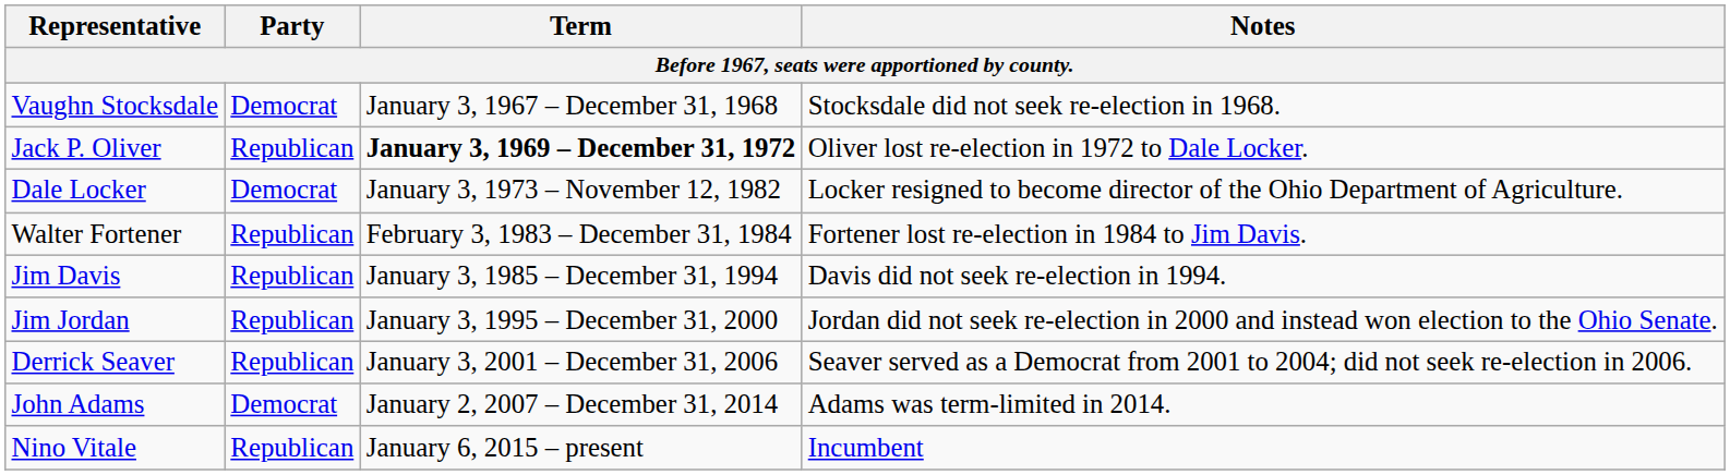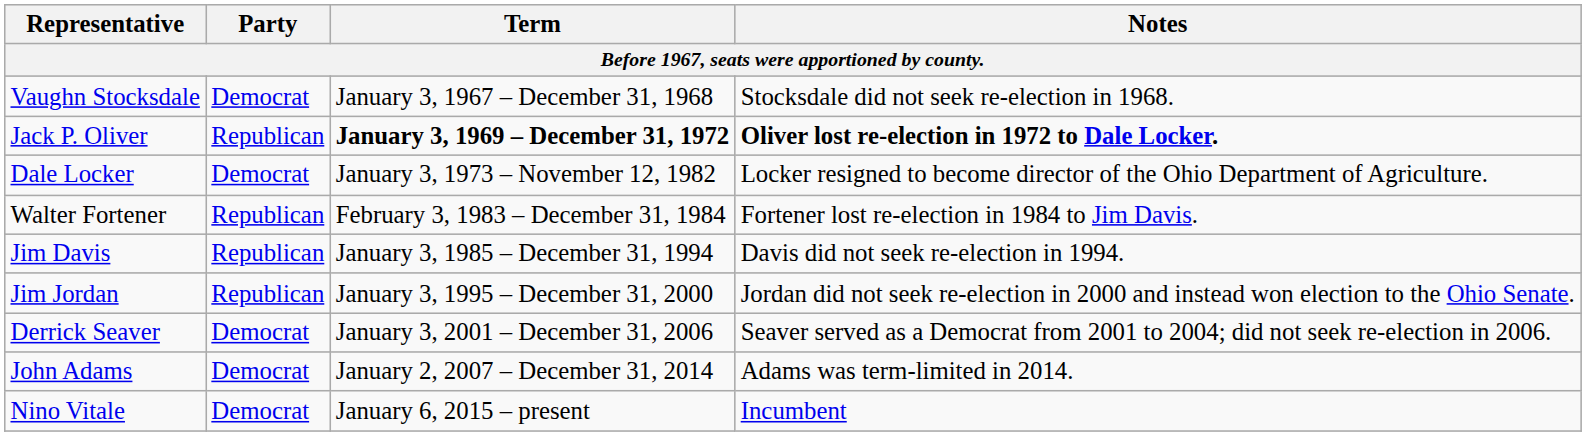 <table class=wikitable>
 <tr valign=bottom>
 <th>Representative</th>
 <th>Party</th>
 <th>Term</th>
 <th>Notes</th>
 </tr>
 <tr>
 <th colspan=5 style="font-size: 80%;"><em>Before 1967, seats were apportioned by county.</em></th>
 </tr>
 <tr>
 <td><a href='#'>Vaughn Stocksdale</a></td>
 <td><a href='#'>Democrat</a></td>
 <td>January 3, 1967 – December 31, 1968</td>
 <td>Stocksdale did not seek re-election in 1968.</td>
 </tr>
 <tr>
 <td><a href='#'>Jack P. Oliver</a></td>
 <td><a href='#'>Republican</a></td>
 <td><strong>January 3, 1969 – December 31, 1972</strong></td>
-<td>Oliver lost re-election in 1972 to <a href='#'>Dale Locker</a>.</td>
+<td><strong>Oliver lost re-election in 1972 to <a href='#'>Dale Locker</a>.</strong></td>
 </tr>
 <tr>
 <td><a href='#'>Dale Locker</a></td>
 <td><a href='#'>Democrat</a></td>
 <td>January 3, 1973 – November 12, 1982</td>
 <td>Locker resigned to become director of the Ohio Department of Agriculture.</td>
 </tr>
 <tr>
 <td>Walter Fortener</td>
 <td><a href='#'>Republican</a></td>
 <td>February 3, 1983 – December 31, 1984</td>
 <td>Fortener lost re-election in 1984 to <a href='#'>Jim Davis</a>.</td>
 </tr>
 <tr>
 <td><a href='#'>Jim Davis</a></td>
 <td><a href='#'>Republican</a></td>
 <td>January 3, 1985 – December 31, 1994</td>
 <td>Davis did not seek re-election in 1994.</td>
 </tr>
 <tr>
 <td><a href='#'>Jim Jordan</a></td>
 <td><a href='#'>Republican</a></td>
 <td>January 3, 1995 – December 31, 2000</td>
 <td>Jordan did not seek re-election in 2000 and instead won election to the <a href='#'>Ohio Senate</a>.</td>
 </tr>
 <tr>
 <td><a href='#'>Derrick Seaver</a></td>
-<td><a href='#'>Republican</a></td>
+<td><a href='#'>Democrat</a></td>
 <td>January 3, 2001 – December 31, 2006</td>
 <td>Seaver served as a Democrat from 2001 to 2004; did not seek re-election in 2006.</td>
 </tr>
 <tr>
 <td><a href='#'>John Adams</a></td>
 <td><a href='#'>Democrat</a></td>
 <td>January 2, 2007 – December 31, 2014</td>
 <td>Adams was term-limited in 2014.</td>
 </tr>
 <tr>
 <td><a href='#'>Nino Vitale</a></td>
-<td><a href='#'>Republican</a></td>
+<td><a href='#'>Democrat</a></td>
 <td>January 6, 2015 – present</td>
 <td><a href='#'>Incumbent</a></td>
 </tr>
 </table>
